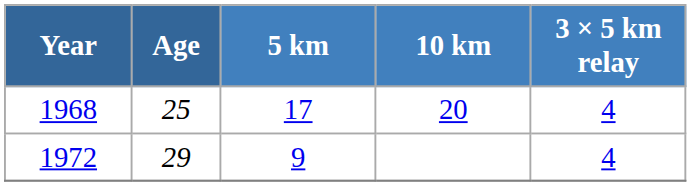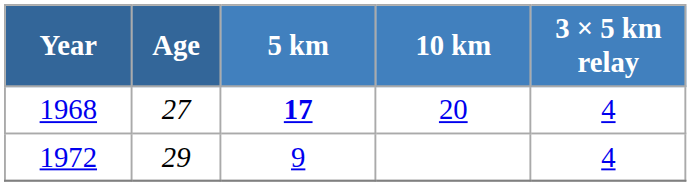 <table class="wikitable" style="font-size:95%; text-align:center; border:grey solid 1px; border-collapse:collapse; background:#ffffff;">
 <tr>
 <th style="background-color:#369; color:white; width:60px;"> Year </th>
 <th style="background-color:#369; color:white; width:40px;"> Age </th>
 <th style="background-color:#4180be; color:white; width:75px;"> 5 km </th>
 <th style="background-color:#4180be; color:white; width:75px;"> 10 km </th>
 <th style="background-color:#4180be; color:white; width:75px;"> 3 × 5 km <br> relay </th>
 </tr>
 <tr>
 <td><a href='#'>1968</a></td>
-<td><em>25</em></td>
-<td><a href='#'>17</a></td>
+<td><em>27</em></td>
+<td><strong><a href='#'>17</a></strong></td>
 <td><a href='#'>20</a></td>
 <td><a href='#'>4</a></td>
 </tr>
 <tr>
 <td><a href='#'>1972</a></td>
 <td><em>29</em></td>
 <td><a href='#'>9</a></td>
 <td><a href='#'></a></td>
 <td><a href='#'>4</a></td>
 </tr>
 <tr>
 </tr>
 </table>
